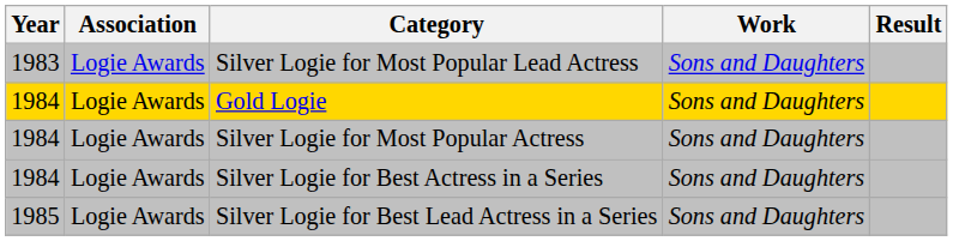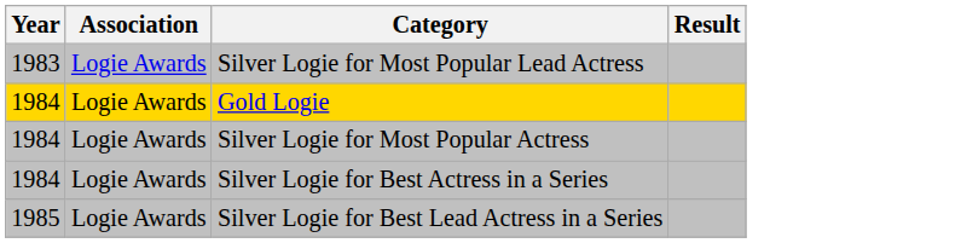 <table class="wikitable sortable">
 <tr>
 <th>Year</th>
 <th>Association</th>
 <th>Category</th>
-<th>Work</th>
 <th>Result</th>
 </tr>
 <tr bgcolor=silver>
 <td>1983</td>
 <td><a href='#'>Logie Awards</a></td>
 <td>Silver Logie for Most Popular Lead Actress</td>
-<td><em><a href='#'>Sons and Daughters</a></em></td>
 <td></td>
 </tr>
 <tr bgcolor=gold>
 <td>1984</td>
 <td>Logie Awards</td>
 <td><a href='#'>Gold Logie</a></td>
-<td><em>Sons and Daughters</em></td>
 <td></td>
 </tr>
 <tr bgcolor=silver>
 <td>1984</td>
 <td>Logie Awards</td>
 <td>Silver Logie for Most Popular Actress</td>
-<td><em>Sons and  Daughters</em></td>
 <td></td>
 </tr>
 <tr bgcolor=silver>
 <td>1984</td>
 <td>Logie Awards</td>
 <td>Silver Logie for Best Actress in a Series</td>
-<td><em>Sons and Daughters</em></td>
 <td></td>
 </tr>
 <tr bgcolor=silver>
 <td>1985</td>
 <td>Logie Awards</td>
 <td>Silver Logie for Best Lead Actress in a Series</td>
-<td><em>Sons and Daughters</em></td>
 <td></td>
 </tr>
 </table>
